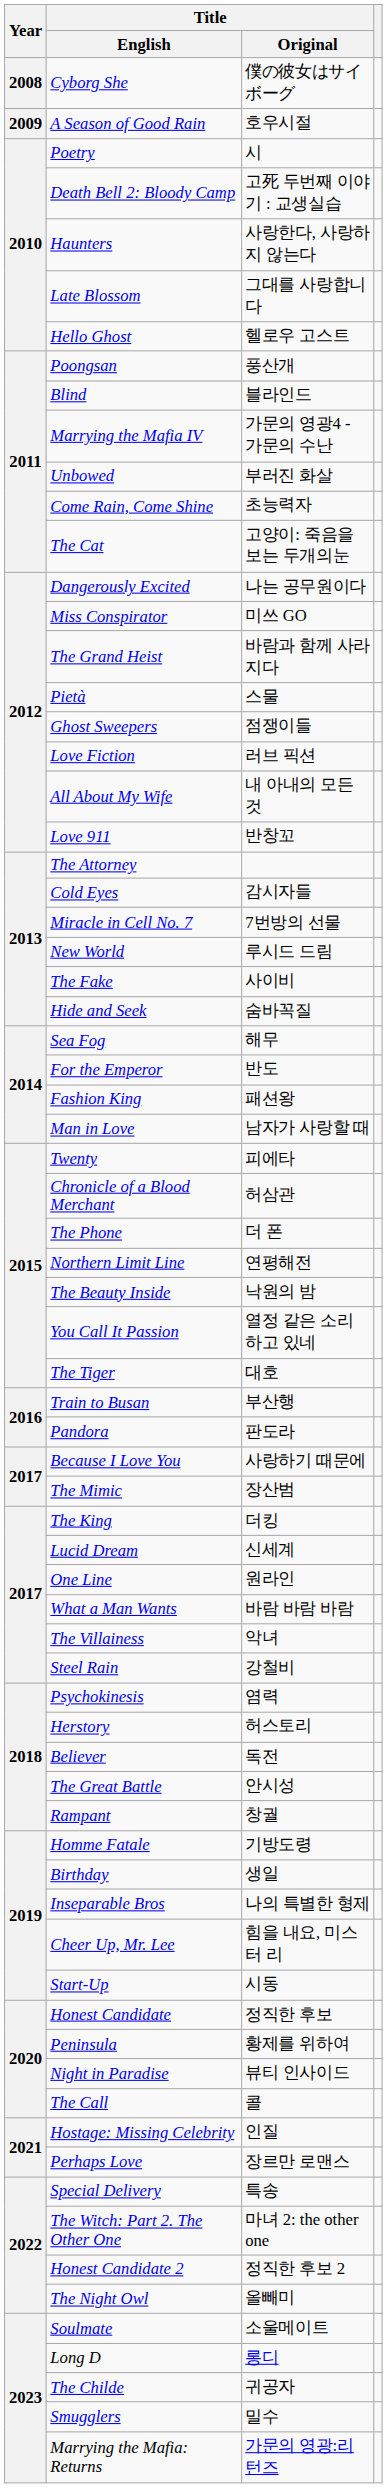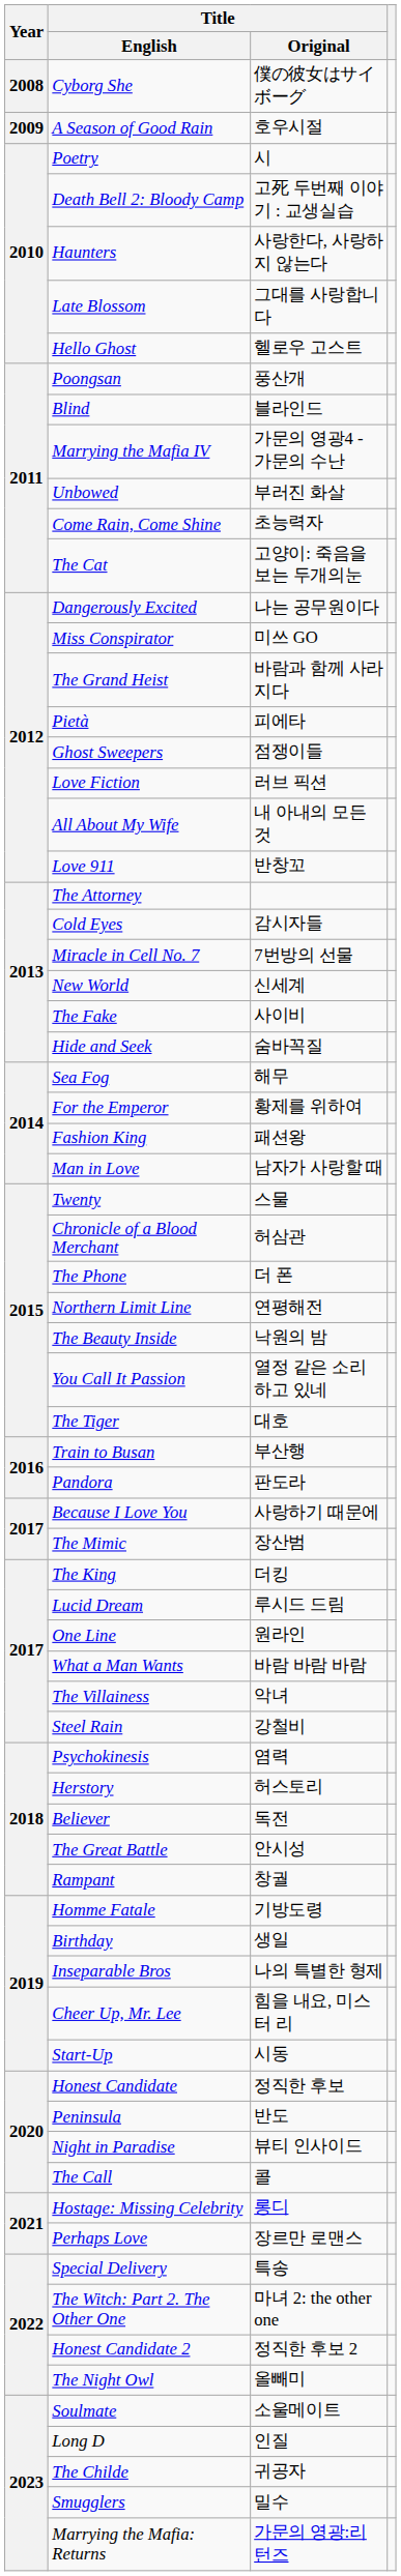 <table class="wikitable plainrowheaders sortable">
 <tr>
 <th scope="col" rowspan="2" style="width:33px;">Year</th>
 <th colspan="2" scope="col">Title</th>
 <th rowspan="2" scope="col" class="unsortable"></th>
 </tr>
 <tr>
 <th width="180">English</th>
 <th width="120">Original</th>
 </tr>
 <tr>
 <th scope="row">2008</th>
 <td><em><a href='#'>Cyborg She</a></em></td>
 <td>僕の彼女はサイボーグ</td>
 <td></td>
 </tr>
 <tr>
 <th scope="row">2009</th>
 <td><em><a href='#'>A Season of Good Rain</a></em></td>
 <td>호우시절</td>
 <td></td>
 </tr>
 <tr>
 <th scope="row" rowspan="5">2010</th>
 <td><em><a href='#'>Poetry</a></em></td>
 <td>시</td>
 <td></td>
 </tr>
 <tr>
 <td><em><a href='#'>Death Bell 2: Bloody Camp</a></em></td>
 <td>고死 두번째 이야기 : 교생실습</td>
 <td></td>
 </tr>
 <tr>
 <td><em><a href='#'>Haunters</a></em></td>
 <td>사랑한다, 사랑하지 않는다</td>
 <td></td>
 </tr>
 <tr>
 <td><em><a href='#'>Late Blossom</a></em></td>
 <td>그대를 사랑합니다</td>
 <td></td>
 </tr>
 <tr>
 <td><em><a href='#'>Hello Ghost</a></em></td>
 <td>헬로우 고스트</td>
 <td></td>
 </tr>
 <tr>
 <th scope="row" rowspan="6">2011</th>
 <td><em><a href='#'>Poongsan</a></em></td>
 <td>풍산개</td>
 <td></td>
 </tr>
 <tr>
 <td><em><a href='#'>Blind</a></em></td>
 <td>블라인드</td>
 <td></td>
 </tr>
 <tr>
 <td><em><a href='#'>Marrying the Mafia IV</a></em></td>
 <td>가문의 영광4 - 가문의 수난</td>
 <td></td>
 </tr>
 <tr>
 <td><em><a href='#'>Unbowed</a></em></td>
 <td>부러진 화살</td>
 <td></td>
 </tr>
 <tr>
 <td><em><a href='#'>Come Rain, Come Shine</a></em></td>
 <td>초능력자</td>
 <td></td>
 </tr>
 <tr>
 <td><em><a href='#'>The Cat</a></em></td>
 <td>고양이: 죽음을보는 두개의눈</td>
 <td></td>
 </tr>
 <tr>
 <th rowspan="8" scope="row">2012</th>
 <td><em><a href='#'>Dangerously Excited</a></em></td>
 <td>나는 공무원이다</td>
 <td></td>
 </tr>
 <tr>
 <td><em><a href='#'>Miss Conspirator</a></em></td>
 <td>미쓰 GO</td>
 <td></td>
 </tr>
 <tr>
 <td><em><a href='#'>The Grand Heist</a></em></td>
 <td>바람과 함께 사라지다</td>
 <td></td>
 </tr>
 <tr>
 <td><em><a href='#'>Pietà</a></em></td>
-<td>스물</td>
+<td>피에타</td>
 <td></td>
 </tr>
 <tr>
 <td><em><a href='#'>Ghost Sweepers</a></em></td>
 <td>점쟁이들</td>
 <td></td>
 </tr>
 <tr>
 <td><em><a href='#'>Love Fiction</a></em></td>
 <td>러브 픽션</td>
 <td></td>
 </tr>
 <tr>
 <td><em><a href='#'>All About My Wife</a></em></td>
 <td>내 아내의 모든 것</td>
 <td></td>
 </tr>
 <tr>
 <td><em><a href='#'>Love 911</a></em></td>
 <td>반창꼬</td>
 <td></td>
 </tr>
 <tr>
 <th rowspan="6" scope="row">2013</th>
 <td><em><a href='#'>The Attorney</a></em></td>
 <td></td>
 <td></td>
 </tr>
 <tr>
 <td><em><a href='#'>Cold Eyes</a></em></td>
 <td>감시자들</td>
 <td></td>
 </tr>
 <tr>
 <td><em><a href='#'>Miracle in Cell No. 7</a></em></td>
 <td>7번방의 선물</td>
 <td></td>
 </tr>
 <tr>
 <td><em><a href='#'>New World</a></em></td>
-<td>루시드 드림</td>
+<td>신세계</td>
 <td></td>
 </tr>
 <tr>
 <td><em><a href='#'>The Fake</a></em></td>
 <td>사이비</td>
 <td></td>
 </tr>
 <tr>
 <td><em><a href='#'>Hide and Seek</a></em></td>
 <td>숨바꼭질</td>
 <td></td>
 </tr>
 <tr>
 <th rowspan="4" scope="row">2014</th>
 <td><em><a href='#'>Sea Fog</a></em></td>
 <td>해무</td>
 <td></td>
 </tr>
 <tr>
 <td><em><a href='#'>For the Emperor</a></em></td>
-<td>반도</td>
+<td>황제를 위하여</td>
 <td></td>
 </tr>
 <tr>
 <td><em><a href='#'>Fashion King</a></em></td>
 <td>패션왕</td>
 <td></td>
 </tr>
 <tr>
 <td><em><a href='#'>Man in Love</a></em></td>
 <td>남자가 사랑할 때</td>
 <td></td>
 </tr>
 <tr>
 <th rowspan="7" scope="row">2015</th>
 <td><em><a href='#'>Twenty</a></em></td>
-<td>피에타</td>
+<td>스물</td>
 <td></td>
 </tr>
 <tr>
 <td><em><a href='#'>Chronicle of a Blood Merchant</a></em></td>
 <td>허삼관</td>
 <td></td>
 </tr>
 <tr>
 <td><em><a href='#'>The Phone</a></em></td>
 <td>더 폰</td>
 <td></td>
 </tr>
 <tr>
 <td><em><a href='#'>Northern Limit Line</a></em></td>
 <td>연평해전</td>
 <td></td>
 </tr>
 <tr>
 <td><em><a href='#'>The Beauty Inside</a></em></td>
 <td>낙원의 밤</td>
 <td></td>
 </tr>
 <tr>
 <td><em><a href='#'>You Call It Passion</a></em></td>
 <td>열정 같은 소리 하고 있네</td>
 <td></td>
 </tr>
 <tr>
 <td><em><a href='#'>The Tiger</a></em></td>
 <td>대호</td>
 <td></td>
 </tr>
 <tr>
 <th rowspan="2" scope="row">2016</th>
 <td><em><a href='#'>Train to Busan</a></em></td>
 <td>부산행</td>
 <td></td>
 </tr>
 <tr>
 <td><em><a href='#'>Pandora</a></em></td>
 <td>판도라</td>
 <td></td>
 </tr>
 <tr>
 <th rowspan="2" scope="row">2017</th>
 <td><em><a href='#'>Because I Love You</a></em></td>
 <td>사랑하기 때문에</td>
 <td></td>
 </tr>
 <tr>
 <td><em><a href='#'>The Mimic</a></em></td>
 <td>장산범</td>
 <td></td>
 </tr>
 <tr>
 <th rowspan="6" scope="row">2017</th>
 <td><em><a href='#'>The King</a></em></td>
 <td>더킹</td>
 <td></td>
 </tr>
 <tr>
 <td><em><a href='#'>Lucid Dream</a></em></td>
-<td>신세계</td>
+<td>루시드 드림</td>
 <td></td>
 </tr>
 <tr>
 <td><em><a href='#'>One Line</a></em></td>
 <td>원라인</td>
 <td></td>
 </tr>
 <tr>
 <td><em><a href='#'>What a Man Wants</a></em></td>
 <td>바람 바람 바람</td>
 <td></td>
 </tr>
 <tr>
 <td><em><a href='#'>The Villainess</a></em></td>
 <td>악녀</td>
 <td></td>
 </tr>
 <tr>
 <td><em><a href='#'>Steel Rain</a></em></td>
 <td>강철비</td>
 <td></td>
 </tr>
 <tr>
 <th rowspan="5" scope="row">2018</th>
 <td><em><a href='#'>Psychokinesis</a></em></td>
 <td>염력</td>
 <td></td>
 </tr>
 <tr>
 <td><em><a href='#'>Herstory</a></em></td>
 <td>허스토리</td>
 <td></td>
 </tr>
 <tr>
 <td><em><a href='#'>Believer</a></em></td>
 <td>독전</td>
 <td></td>
 </tr>
 <tr>
 <td><em><a href='#'>The Great Battle</a></em></td>
 <td>안시성</td>
 <td></td>
 </tr>
 <tr>
 <td><em><a href='#'>Rampant</a></em></td>
 <td>창궐</td>
 <td></td>
 </tr>
 <tr>
 <th rowspan="5" scope="row">2019</th>
 <td><em><a href='#'>Homme Fatale</a></em></td>
 <td>기방도령</td>
 <td></td>
 </tr>
 <tr>
 <td><em><a href='#'>Birthday</a></em></td>
 <td>생일</td>
 <td></td>
 </tr>
 <tr>
 <td><em><a href='#'>Inseparable Bros</a></em></td>
 <td>나의 특별한 형제</td>
 <td></td>
 </tr>
 <tr>
 <td><em><a href='#'>Cheer Up, Mr. Lee</a></em></td>
 <td>힘을 내요, 미스터 리</td>
 <td></td>
 </tr>
 <tr>
 <td><em><a href='#'>Start-Up</a></em></td>
 <td>시동</td>
 <td></td>
 </tr>
 <tr>
 <th rowspan="4" scope="row">2020</th>
 <td><em><a href='#'>Honest Candidate</a> </em></td>
 <td>정직한 후보</td>
 <td></td>
 </tr>
 <tr>
 <td><em><a href='#'>Peninsula</a></em></td>
-<td>황제를 위하여</td>
+<td>반도</td>
 <td></td>
 </tr>
 <tr>
 <td><em><a href='#'>Night in Paradise</a></em></td>
 <td>뷰티 인사이드</td>
 <td></td>
 </tr>
 <tr>
 <td><em><a href='#'>The Call</a></em></td>
 <td>콜</td>
 <td></td>
 </tr>
 <tr>
 <th rowspan="2" scope="row">2021</th>
 <td><em><a href='#'>Hostage: Missing Celebrity</a></em></td>
-<td>인질</td>
+<td><a href='#'>롱디</a></td>
 <td></td>
 </tr>
 <tr>
 <td><em><a href='#'>Perhaps Love</a></em></td>
 <td>장르만 로맨스</td>
 <td></td>
 </tr>
 <tr>
 <th rowspan="4" scope="row">2022</th>
 <td><em><a href='#'>Special Delivery</a></em></td>
 <td>특송</td>
 <td></td>
 </tr>
 <tr>
 <td><em><a href='#'>The Witch: Part 2. The Other One</a></em></td>
 <td>마녀 2: the other one</td>
 <td></td>
 </tr>
 <tr>
 <td><em><a href='#'>Honest Candidate 2</a></em></td>
 <td>정직한 후보 2</td>
 <td></td>
 </tr>
 <tr>
 <td><em><a href='#'>The Night Owl</a></em></td>
 <td>올빼미</td>
 <td></td>
 </tr>
 <tr>
 <th rowspan="5" scope="row">2023</th>
 <td><em><a href='#'>Soulmate</a></em></td>
 <td>소울메이트</td>
 <td></td>
 </tr>
 <tr>
 <td><em>Long D</em></td>
-<td><a href='#'>롱디</a></td>
+<td>인질</td>
 <td></td>
 </tr>
 <tr>
 <td><em><a href='#'>The Childe</a></em></td>
 <td>귀공자</td>
 <td></td>
 </tr>
 <tr>
 <td><em><a href='#'>Smugglers</a></em></td>
 <td>밀수</td>
 <td></td>
 </tr>
 <tr>
 <td><em>Marrying the Mafia: Returns</em></td>
 <td><a href='#'>가문의 영광:리턴즈</a></td>
 <td></td>
 </tr>
 </table>
